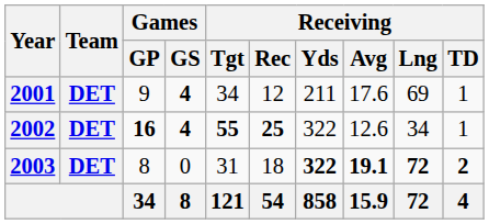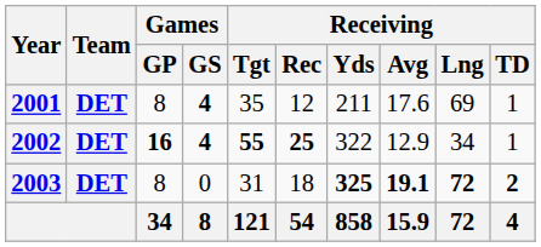 <table class="wikitable" style="text-align:center">
 <tr>
 <th rowspan="2">Year</th>
 <th rowspan="2">Team</th>
 <th colspan="2">Games</th>
 <th colspan="6">Receiving</th>
 </tr>
 <tr>
 <th>GP</th>
 <th>GS</th>
 <th>Tgt</th>
 <th>Rec</th>
 <th>Yds</th>
 <th>Avg</th>
 <th>Lng</th>
 <th>TD</th>
 </tr>
 <tr>
 <th><a href='#'>2001</a></th>
 <th><a href='#'>DET</a></th>
-<td>9</td>
+<td>8</td>
 <td><strong>4</strong></td>
-<td>34</td>
+<td>35</td>
 <td>12</td>
 <td>211</td>
 <td>17.6</td>
 <td>69</td>
 <td>1</td>
 </tr>
 <tr>
 <th><a href='#'>2002</a></th>
 <th><a href='#'>DET</a></th>
 <td><strong>16</strong></td>
 <td><strong>4</strong></td>
 <td><strong>55</strong></td>
 <td><strong>25</strong></td>
 <td>322</td>
-<td>12.6</td>
+<td>12.9</td>
 <td>34</td>
 <td>1</td>
 </tr>
 <tr>
 <th><a href='#'>2003</a></th>
 <th><a href='#'>DET</a></th>
 <td>8</td>
 <td>0</td>
 <td>31</td>
 <td>18</td>
-<td><strong>322</strong></td>
+<td><strong>325</strong></td>
 <td><strong>19.1</strong></td>
 <td><strong>72</strong></td>
 <td><strong>2</strong></td>
 </tr>
 <tr>
 <th colspan="2"></th>
 <th>34</th>
 <th>8</th>
 <th>121</th>
 <th>54</th>
 <th>858</th>
 <th>15.9</th>
 <th>72</th>
 <th>4</th>
 </tr>
 </table>
